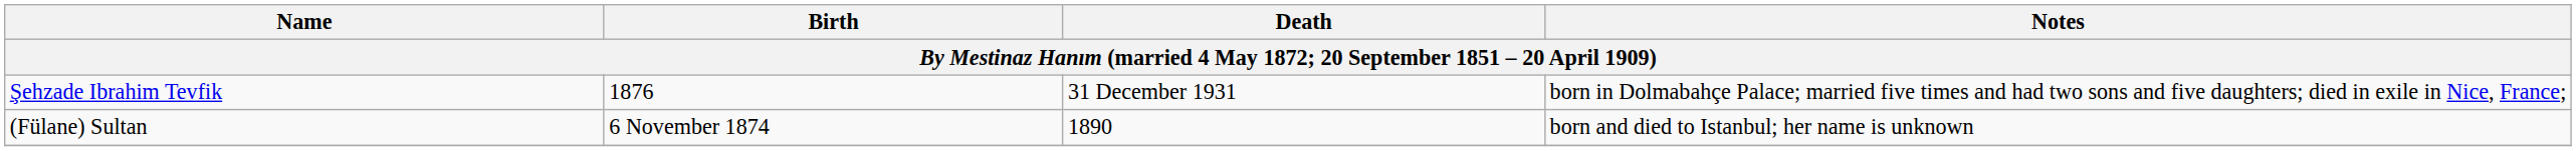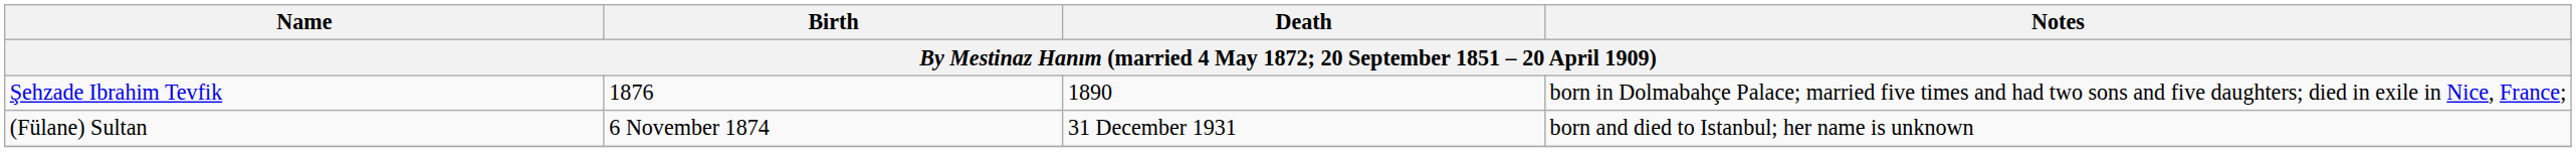 <table class="wikitable">
 <tr>
 <th>Name</th>
 <th>Birth</th>
 <th>Death</th>
 <th style="width:40%;">Notes</th>
 </tr>
 <tr>
 <th colspan="4"><strong><em>By Mestinaz Hanım</em></strong> (married 4 May 1872; 20 September 1851 – 20 April 1909)</th>
 </tr>
 <tr>
 <td><a href='#'>Şehzade Ibrahim Tevfik</a></td>
 <td>1876</td>
-<td>31 December 1931</td>
+<td>1890</td>
 <td>born in Dolmabahçe Palace; married five times and had two sons and five daughters; died in exile in <a href='#'>Nice</a>, <a href='#'>France</a>;</td>
 </tr>
 <tr>
 <td>(Fülane) Sultan</td>
 <td>6 November 1874</td>
-<td>1890</td>
+<td>31 December 1931</td>
 <td>born and died to Istanbul; her name is unknown</td>
 </tr>
 <tr>
 </tr>
 </table>
